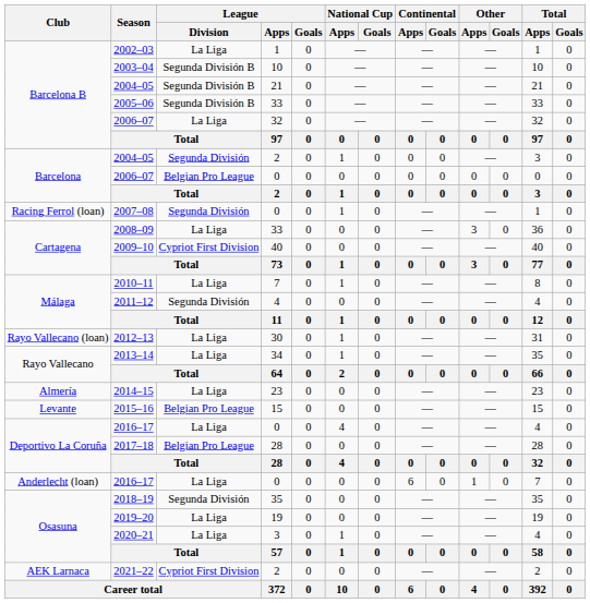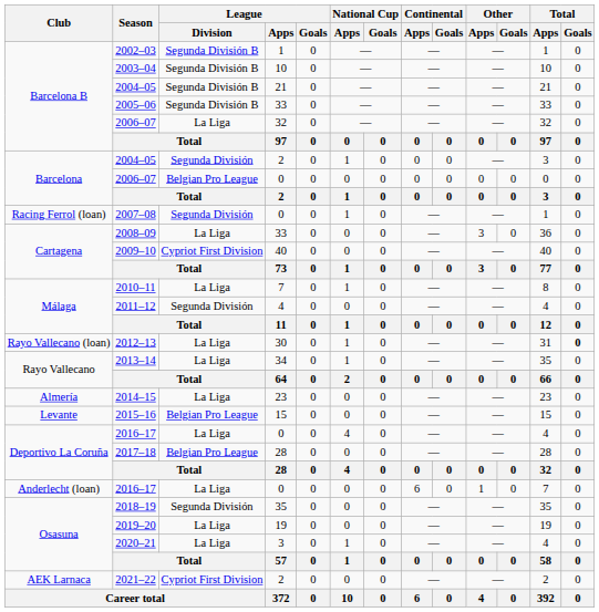 <table class="wikitable" style="text-align:center">
 <tr>
 <th rowspan="2">Club</th>
 <th rowspan="2">Season</th>
 <th colspan="3">League</th>
 <th colspan="2">National Cup</th>
 <th colspan="2">Continental</th>
 <th colspan="2">Other</th>
 <th colspan="2">Total</th>
 </tr>
 <tr>
 <th>Division</th>
 <th>Apps</th>
 <th>Goals</th>
 <th>Apps</th>
 <th>Goals</th>
 <th>Apps</th>
 <th>Goals</th>
 <th>Apps</th>
 <th>Goals</th>
 <th>Apps</th>
 <th>Goals</th>
 </tr>
 <tr>
 <td rowspan="6"><a href='#'>Barcelona B</a></td>
 <td><a href='#'>2002–03</a></td>
-<td>La Liga</td>
+<td><a href='#'>Segunda División B</a></td>
 <td>1</td>
 <td>0</td>
 <td colspan="2">—</td>
 <td colspan="2">—</td>
 <td colspan="2">—</td>
 <td>1</td>
 <td>0</td>
 </tr>
 <tr>
 <td><a href='#'>2003–04</a></td>
 <td>Segunda División B</td>
 <td>10</td>
 <td>0</td>
 <td colspan="2">—</td>
 <td colspan="2">—</td>
 <td colspan="2">—</td>
 <td>10</td>
 <td>0</td>
 </tr>
 <tr>
 <td><a href='#'>2004–05</a></td>
 <td>Segunda División B</td>
 <td>21</td>
 <td>0</td>
 <td colspan="2">—</td>
 <td colspan="2">—</td>
 <td colspan="2">—</td>
 <td>21</td>
 <td>0</td>
 </tr>
 <tr>
 <td><a href='#'>2005–06</a></td>
 <td>Segunda División B</td>
 <td>33</td>
 <td>0</td>
 <td colspan="2">—</td>
 <td colspan="2">—</td>
 <td colspan="2">—</td>
 <td>33</td>
 <td>0</td>
 </tr>
 <tr>
 <td><a href='#'>2006–07</a></td>
 <td>La Liga</td>
 <td>32</td>
 <td>0</td>
 <td colspan="2">—</td>
 <td colspan="2">—</td>
 <td colspan="2">—</td>
 <td>32</td>
 <td>0</td>
 </tr>
 <tr>
 <th colspan="2">Total</th>
 <th>97</th>
 <th>0</th>
 <th>0</th>
 <th>0</th>
 <th>0</th>
 <th>0</th>
 <th>0</th>
 <th>0</th>
 <th>97</th>
 <th>0</th>
 </tr>
 <tr>
 <td rowspan="3"><a href='#'>Barcelona</a></td>
 <td><a href='#'>2004–05</a></td>
 <td><a href='#'>Segunda División</a></td>
 <td>2</td>
 <td>0</td>
 <td>1</td>
 <td>0</td>
 <td>0</td>
 <td>0</td>
 <td colspan="2">—</td>
 <td>3</td>
 <td>0</td>
 </tr>
 <tr>
 <td><a href='#'>2006–07</a></td>
 <td><a href='#'>Belgian Pro League</a></td>
 <td>0</td>
 <td>0</td>
 <td>0</td>
 <td>0</td>
 <td>0</td>
 <td>0</td>
 <td>0</td>
 <td>0</td>
 <td>0</td>
 <td>0</td>
 </tr>
 <tr>
 <th colspan="2">Total</th>
 <th>2</th>
 <th>0</th>
 <th>1</th>
 <th>0</th>
 <th>0</th>
 <th>0</th>
 <th>0</th>
 <th>0</th>
 <th>3</th>
 <th>0</th>
 </tr>
 <tr>
 <td><a href='#'>Racing Ferrol</a> (loan)</td>
 <td><a href='#'>2007–08</a></td>
 <td><a href='#'>Segunda División</a></td>
 <td>0</td>
 <td>0</td>
 <td>1</td>
 <td>0</td>
 <td colspan="2">—</td>
 <td colspan="2">—</td>
 <td>1</td>
 <td>0</td>
 </tr>
 <tr>
 <td rowspan="3"><a href='#'>Cartagena</a></td>
 <td><a href='#'>2008–09</a></td>
 <td>La Liga</td>
 <td>33</td>
 <td>0</td>
 <td>0</td>
 <td>0</td>
 <td colspan="2">—</td>
 <td>3</td>
 <td>0</td>
 <td>36</td>
 <td>0</td>
 </tr>
 <tr>
 <td><a href='#'>2009–10</a></td>
 <td><a href='#'>Cypriot First Division</a></td>
 <td>40</td>
 <td>0</td>
 <td>0</td>
 <td>0</td>
 <td colspan="2">—</td>
 <td colspan="2">—</td>
 <td>40</td>
 <td>0</td>
 </tr>
 <tr>
 <th colspan="2">Total</th>
 <th>73</th>
 <th>0</th>
 <th>1</th>
 <th>0</th>
 <th>0</th>
 <th>0</th>
 <th>3</th>
 <th>0</th>
 <th>77</th>
 <th>0</th>
 </tr>
 <tr>
 <td rowspan="3"><a href='#'>Málaga</a></td>
 <td><a href='#'>2010–11</a></td>
 <td>La Liga</td>
 <td>7</td>
 <td>0</td>
 <td>1</td>
 <td>0</td>
 <td colspan="2">—</td>
 <td colspan="2">—</td>
 <td>8</td>
 <td>0</td>
 </tr>
 <tr>
 <td><a href='#'>2011–12</a></td>
 <td>Segunda División</td>
 <td>4</td>
 <td>0</td>
 <td>0</td>
 <td>0</td>
 <td colspan="2">—</td>
 <td colspan="2">—</td>
 <td>4</td>
 <td>0</td>
 </tr>
 <tr>
 <th colspan="2">Total</th>
 <th>11</th>
 <th>0</th>
 <th>1</th>
 <th>0</th>
 <th>0</th>
 <th>0</th>
 <th>0</th>
 <th>0</th>
 <th>12</th>
 <th>0</th>
 </tr>
 <tr>
 <td><a href='#'>Rayo Vallecano</a> (loan)</td>
 <td><a href='#'>2012–13</a></td>
 <td>La Liga</td>
 <td>30</td>
 <td>0</td>
 <td>1</td>
 <td>0</td>
 <td colspan="2">—</td>
 <td colspan="2">—</td>
 <td>31</td>
-<td>0</td>
+<td><strong>0</strong></td>
 </tr>
 <tr>
 <td rowspan="2">Rayo Vallecano</td>
 <td><a href='#'>2013–14</a></td>
 <td>La Liga</td>
 <td>34</td>
 <td>0</td>
 <td>1</td>
 <td>0</td>
 <td colspan="2">—</td>
 <td colspan="2">—</td>
 <td>35</td>
 <td>0</td>
 </tr>
 <tr>
 <th colspan="2">Total</th>
 <th>64</th>
 <th>0</th>
 <th>2</th>
 <th>0</th>
 <th>0</th>
 <th>0</th>
 <th>0</th>
 <th>0</th>
 <th>66</th>
 <th>0</th>
 </tr>
 <tr>
 <td><a href='#'>Almería</a></td>
 <td><a href='#'>2014–15</a></td>
 <td>La Liga</td>
 <td>23</td>
 <td>0</td>
 <td>0</td>
 <td>0</td>
 <td colspan="2">—</td>
 <td colspan="2">—</td>
 <td>23</td>
 <td>0</td>
 </tr>
 <tr>
 <td><a href='#'>Levante</a></td>
 <td><a href='#'>2015–16</a></td>
 <td><a href='#'>Belgian Pro League</a></td>
 <td>15</td>
 <td>0</td>
 <td>0</td>
 <td>0</td>
 <td colspan="2">—</td>
 <td colspan="2">—</td>
 <td>15</td>
 <td>0</td>
 </tr>
 <tr>
 <td rowspan="3"><a href='#'>Deportivo La Coruña</a></td>
 <td><a href='#'>2016–17</a></td>
 <td>La Liga</td>
 <td>0</td>
 <td>0</td>
 <td>4</td>
 <td>0</td>
 <td colspan="2">—</td>
 <td colspan="2">—</td>
 <td>4</td>
 <td>0</td>
 </tr>
 <tr>
 <td><a href='#'>2017–18</a></td>
 <td><a href='#'>Belgian Pro League</a></td>
 <td>28</td>
 <td>0</td>
 <td>0</td>
 <td>0</td>
 <td colspan="2">—</td>
 <td colspan="2">—</td>
 <td>28</td>
 <td>0</td>
 </tr>
 <tr>
 <th colspan="2">Total</th>
 <th>28</th>
 <th>0</th>
 <th>4</th>
 <th>0</th>
 <th>0</th>
 <th>0</th>
 <th>0</th>
 <th>0</th>
 <th>32</th>
 <th>0</th>
 </tr>
 <tr>
 <td><a href='#'>Anderlecht</a> (loan)</td>
 <td><a href='#'>2016–17</a></td>
 <td>La Liga</td>
 <td>0</td>
 <td>0</td>
 <td>0</td>
 <td>0</td>
 <td>6</td>
 <td>0</td>
 <td>1</td>
 <td>0</td>
 <td>7</td>
 <td>0</td>
 </tr>
 <tr>
 <td rowspan="4"><a href='#'>Osasuna</a></td>
 <td><a href='#'>2018–19</a></td>
 <td>Segunda División</td>
 <td>35</td>
 <td>0</td>
 <td>0</td>
 <td>0</td>
 <td colspan="2">—</td>
 <td colspan="2">—</td>
 <td>35</td>
 <td>0</td>
 </tr>
 <tr>
 <td><a href='#'>2019–20</a></td>
 <td>La Liga</td>
 <td>19</td>
 <td>0</td>
 <td>0</td>
 <td>0</td>
 <td colspan="2">—</td>
 <td colspan="2">—</td>
 <td>19</td>
 <td>0</td>
 </tr>
 <tr>
 <td><a href='#'>2020–21</a></td>
 <td>La Liga</td>
 <td>3</td>
 <td>0</td>
 <td>1</td>
 <td>0</td>
 <td colspan="2">—</td>
 <td colspan="2">—</td>
 <td>4</td>
 <td>0</td>
 </tr>
 <tr>
 <th colspan="2">Total</th>
 <th>57</th>
 <th>0</th>
 <th>1</th>
 <th>0</th>
 <th>0</th>
 <th>0</th>
 <th>0</th>
 <th>0</th>
 <th>58</th>
 <th>0</th>
 </tr>
 <tr>
 <td><a href='#'>AEK Larnaca</a></td>
 <td><a href='#'>2021–22</a></td>
 <td><a href='#'>Cypriot First Division</a></td>
 <td>2</td>
 <td>0</td>
 <td>0</td>
 <td>0</td>
 <td colspan="2">—</td>
 <td colspan="2">—</td>
 <td>2</td>
 <td>0</td>
 </tr>
 <tr>
 <th colspan="3">Career total</th>
 <th>372</th>
 <th>0</th>
 <th>10</th>
 <th>0</th>
 <th>6</th>
 <th>0</th>
 <th>4</th>
 <th>0</th>
 <th>392</th>
 <th>0</th>
 </tr>
 </table>
